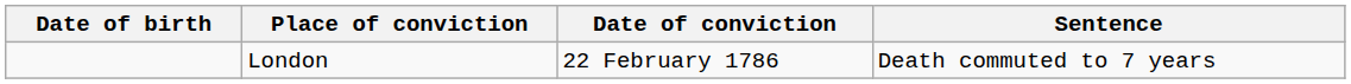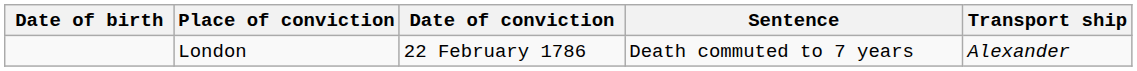 <table class="wikitable sortable plainrowheaders" style="width=1024px;">
 <tr>
 <th style="width: 15%;">Date of birth</th>
 <th style="width: 20%;">Place of conviction</th>
 <th style="width: 20%;">Date of conviction</th>
 <th style="width: 30%;">Sentence</th>
+<th style="width: 15%;">Transport ship</th>
 </tr>
 <tr>
 <td></td>
 <td>London</td>
 <td>22 February 1786</td>
 <td>Death commuted to 7 years</td>
+<td><em>Alexander</em></td>
 </tr>
 </table>
